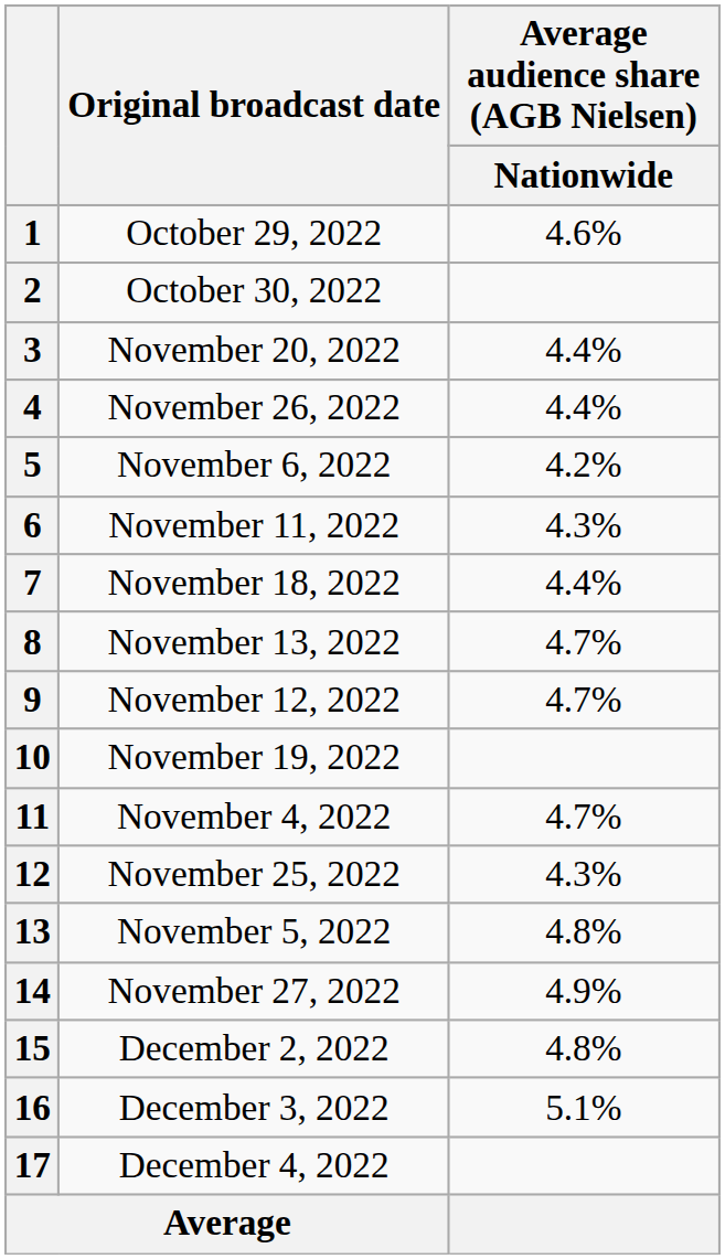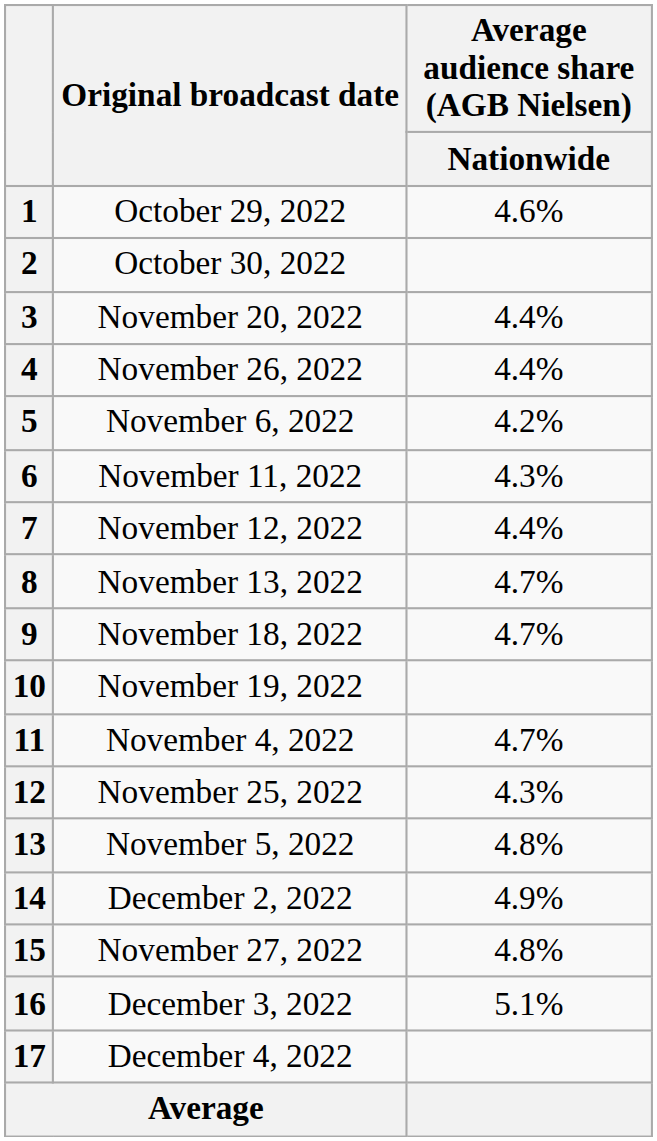 <table class="wikitable" style="text-align:center">
 <tr>
 <th rowspan="2"></th>
 <th rowspan="2">Original broadcast date</th>
 <th colspan="1">Average audience share<br>(AGB Nielsen)</th>
 </tr>
 <tr>
 <th width="110">Nationwide</th>
 </tr>
 <tr>
 <th>1</th>
 <td>October 29, 2022</td>
 <td>4.6%</td>
 </tr>
 <tr>
 <th>2</th>
 <td>October 30, 2022</td>
 <td></td>
 </tr>
 <tr>
 <th>3</th>
 <td>November 20, 2022</td>
 <td>4.4%</td>
 </tr>
 <tr>
 <th>4</th>
 <td>November 26, 2022</td>
 <td>4.4%</td>
 </tr>
 <tr>
 <th>5</th>
 <td>November 6, 2022</td>
 <td>4.2%</td>
 </tr>
 <tr>
 <th>6</th>
 <td>November 11, 2022</td>
 <td>4.3%</td>
 </tr>
 <tr>
 <th>7</th>
-<td>November 18, 2022</td>
+<td>November 12, 2022</td>
 <td>4.4%</td>
 </tr>
 <tr>
 <th>8</th>
 <td>November 13, 2022</td>
 <td>4.7%</td>
 </tr>
 <tr>
 <th>9</th>
-<td>November 12, 2022</td>
+<td>November 18, 2022</td>
 <td>4.7%</td>
 </tr>
 <tr>
 <th>10</th>
 <td>November 19, 2022</td>
 <td></td>
 </tr>
 <tr>
 <th>11</th>
 <td>November 4, 2022</td>
 <td>4.7%</td>
 </tr>
 <tr>
 <th>12</th>
 <td>November 25, 2022</td>
 <td>4.3%</td>
 </tr>
 <tr>
 <th>13</th>
 <td>November 5, 2022</td>
 <td>4.8%</td>
 </tr>
 <tr>
 <th>14</th>
-<td>November 27, 2022</td>
+<td>December 2, 2022</td>
 <td>4.9%</td>
 </tr>
 <tr>
 <th>15</th>
-<td>December 2, 2022</td>
+<td>November 27, 2022</td>
 <td>4.8%</td>
 </tr>
 <tr>
 <th>16</th>
 <td>December 3, 2022</td>
 <td>5.1%</td>
 </tr>
 <tr>
 <th>17</th>
 <td>December 4, 2022</td>
 <td></td>
 </tr>
 <tr>
 <th colspan="2">Average</th>
 <th></th>
 </tr>
 </table>
